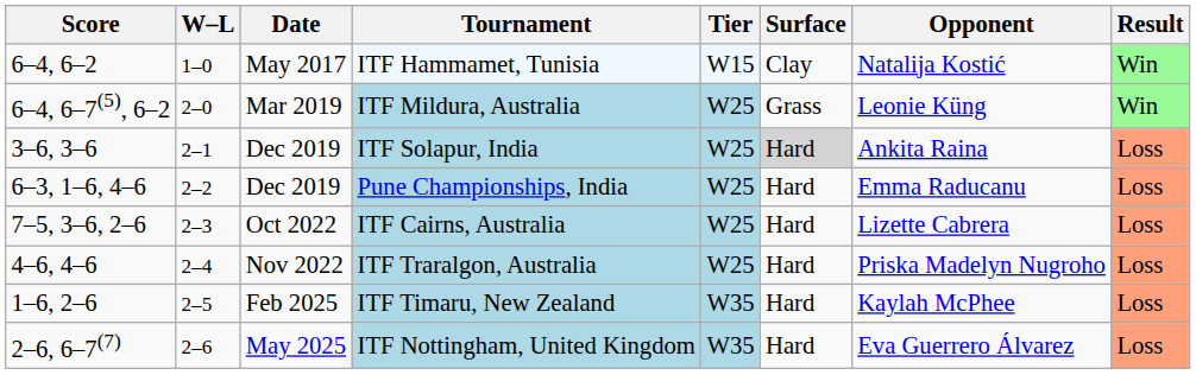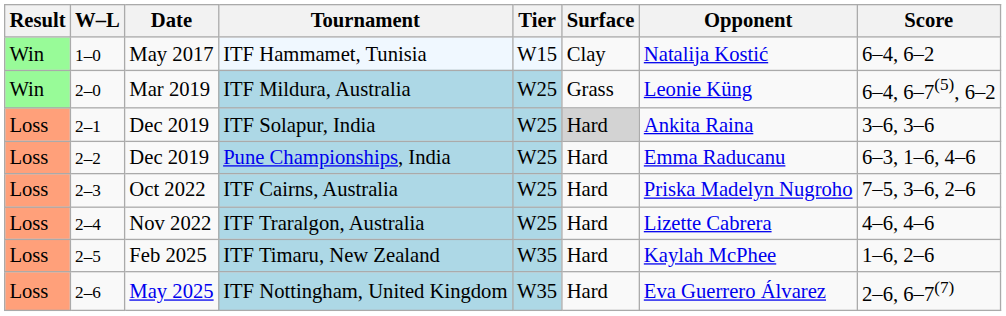 <table class="sortable wikitable">
 <tr>
-<th class="unsortable">Score</th>
+<th>Result</th>
 <th class="unsortable">W–L</th>
 <th>Date</th>
 <th>Tournament</th>
 <th>Tier</th>
 <th>Surface</th>
 <th>Opponent</th>
-<th>Result</th>
+<th class="unsortable">Score</th>
 </tr>
 <tr>
-<td>6–4, 6–2</td>
+<td style="background:#98fb98;">Win</td>
 <td><small>1–0</small></td>
 <td>May 2017</td>
 <td style="background:#f0f8ff;">ITF Hammamet, Tunisia</td>
 <td style="background:#f0f8ff;">W15</td>
 <td>Clay</td>
 <td> <a href='#'>Natalija Kostić</a></td>
-<td style="background:#98fb98;">Win</td>
+<td>6–4, 6–2</td>
 </tr>
 <tr>
-<td>6–4, 6–7<sup>(5)</sup>, 6–2</td>
+<td style="background:#98fb98;">Win</td>
 <td><small>2–0</small></td>
 <td>Mar 2019</td>
 <td style="background:lightblue;">ITF Mildura, Australia</td>
 <td style="background:lightblue;">W25</td>
 <td>Grass</td>
 <td> <a href='#'>Leonie Küng</a></td>
-<td style="background:#98fb98;">Win</td>
+<td>6–4, 6–7<sup>(5)</sup>, 6–2</td>
 </tr>
 <tr>
-<td>3–6, 3–6</td>
+<td style="background:#ffa07a;">Loss</td>
 <td><small>2–1</small></td>
 <td>Dec 2019</td>
 <td style="background:lightblue;">ITF Solapur, India</td>
 <td style="background:lightblue;">W25</td>
 <td style="background: lightgrey;">Hard</td>
 <td> <a href='#'>Ankita Raina</a></td>
-<td style="background:#ffa07a;">Loss</td>
+<td>3–6, 3–6</td>
 </tr>
 <tr>
-<td>6–3, 1–6, 4–6</td>
+<td style="background:#ffa07a;">Loss</td>
 <td><small>2–2</small></td>
 <td>Dec 2019</td>
 <td style="background:lightblue;"><a href='#'>Pune Championships</a>, India</td>
 <td style="background:lightblue;">W25</td>
 <td>Hard</td>
 <td> <a href='#'>Emma Raducanu</a></td>
-<td style="background:#ffa07a;">Loss</td>
+<td>6–3, 1–6, 4–6</td>
 </tr>
 <tr>
-<td>7–5, 3–6, 2–6</td>
+<td style="background:#ffa07a;">Loss</td>
 <td><small>2–3</small></td>
 <td>Oct 2022</td>
 <td style="background:lightblue;">ITF Cairns, Australia</td>
 <td style="background:lightblue;">W25</td>
 <td>Hard</td>
-<td> <a href='#'>Lizette Cabrera</a></td>
-<td style="background:#ffa07a;">Loss</td>
+<td> <a href='#'>Priska Madelyn Nugroho</a></td>
+<td>7–5, 3–6, 2–6</td>
 </tr>
 <tr>
-<td>4–6, 4–6</td>
+<td style="background:#ffa07a;">Loss</td>
 <td><small>2–4</small></td>
 <td>Nov 2022</td>
 <td style="background:lightblue;">ITF Traralgon, Australia</td>
 <td style="background:lightblue;">W25</td>
 <td>Hard</td>
-<td> <a href='#'>Priska Madelyn Nugroho</a></td>
-<td style="background:#ffa07a;">Loss</td>
+<td> <a href='#'>Lizette Cabrera</a></td>
+<td>4–6, 4–6</td>
 </tr>
 <tr>
-<td>1–6, 2–6</td>
+<td style="background:#ffa07a;">Loss</td>
 <td><small>2–5</small></td>
 <td>Feb 2025</td>
 <td style="background:lightblue;">ITF Timaru, New Zealand</td>
 <td style="background:lightblue;">W35</td>
 <td>Hard</td>
 <td> <a href='#'>Kaylah McPhee</a></td>
-<td style="background:#ffa07a;">Loss</td>
+<td>1–6, 2–6</td>
 </tr>
 <tr>
-<td>2–6, 6–7<sup>(7)</sup></td>
+<td style="background:#ffa07a;">Loss</td>
 <td><small>2–6</small></td>
 <td><a href='#'>May 2025</a></td>
 <td style="background:lightblue;">ITF Nottingham, United Kingdom</td>
 <td style="background:lightblue;">W35</td>
 <td>Hard</td>
 <td> <a href='#'>Eva Guerrero Álvarez</a></td>
-<td style="background:#ffa07a;">Loss</td>
+<td>2–6, 6–7<sup>(7)</sup></td>
 </tr>
 </table>
